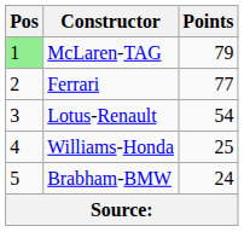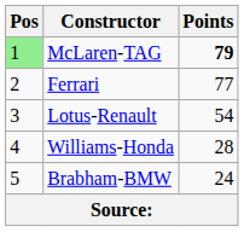 <table class="wikitable" style="font-size: 95%;">
 <tr>
 <th>Pos</th>
 <th>Constructor</th>
 <th>Points</th>
 </tr>
 <tr>
 <td style="background: lightgreen;">1</td>
 <td> <a href='#'>McLaren</a>-<a href='#'>TAG</a></td>
-<td align="right">79</td>
+<td align="right"><strong>79</strong></td>
 </tr>
 <tr>
 <td>2</td>
 <td> <a href='#'>Ferrari</a></td>
 <td align="right">77</td>
 </tr>
 <tr>
 <td>3</td>
 <td> <a href='#'>Lotus</a>-<a href='#'>Renault</a></td>
 <td align="right">54</td>
 </tr>
 <tr>
 <td>4</td>
 <td> <a href='#'>Williams</a>-<a href='#'>Honda</a></td>
-<td align="right">25</td>
+<td align="right">28</td>
 </tr>
 <tr>
 <td>5</td>
 <td> <a href='#'>Brabham</a>-<a href='#'>BMW</a></td>
 <td align="right">24</td>
 </tr>
 <tr>
 <th colspan=4>Source: </th>
 </tr>
 </table>
